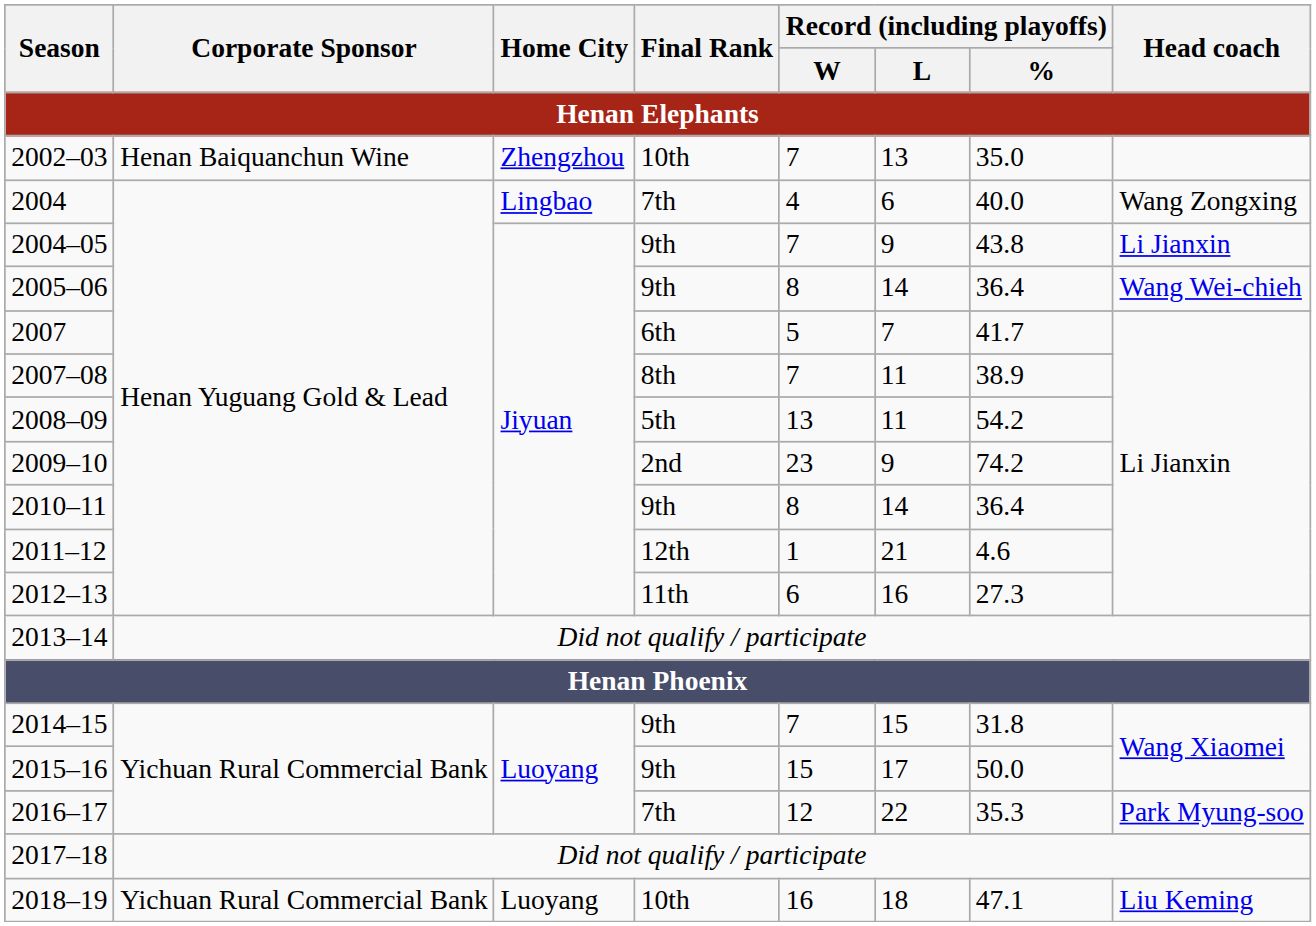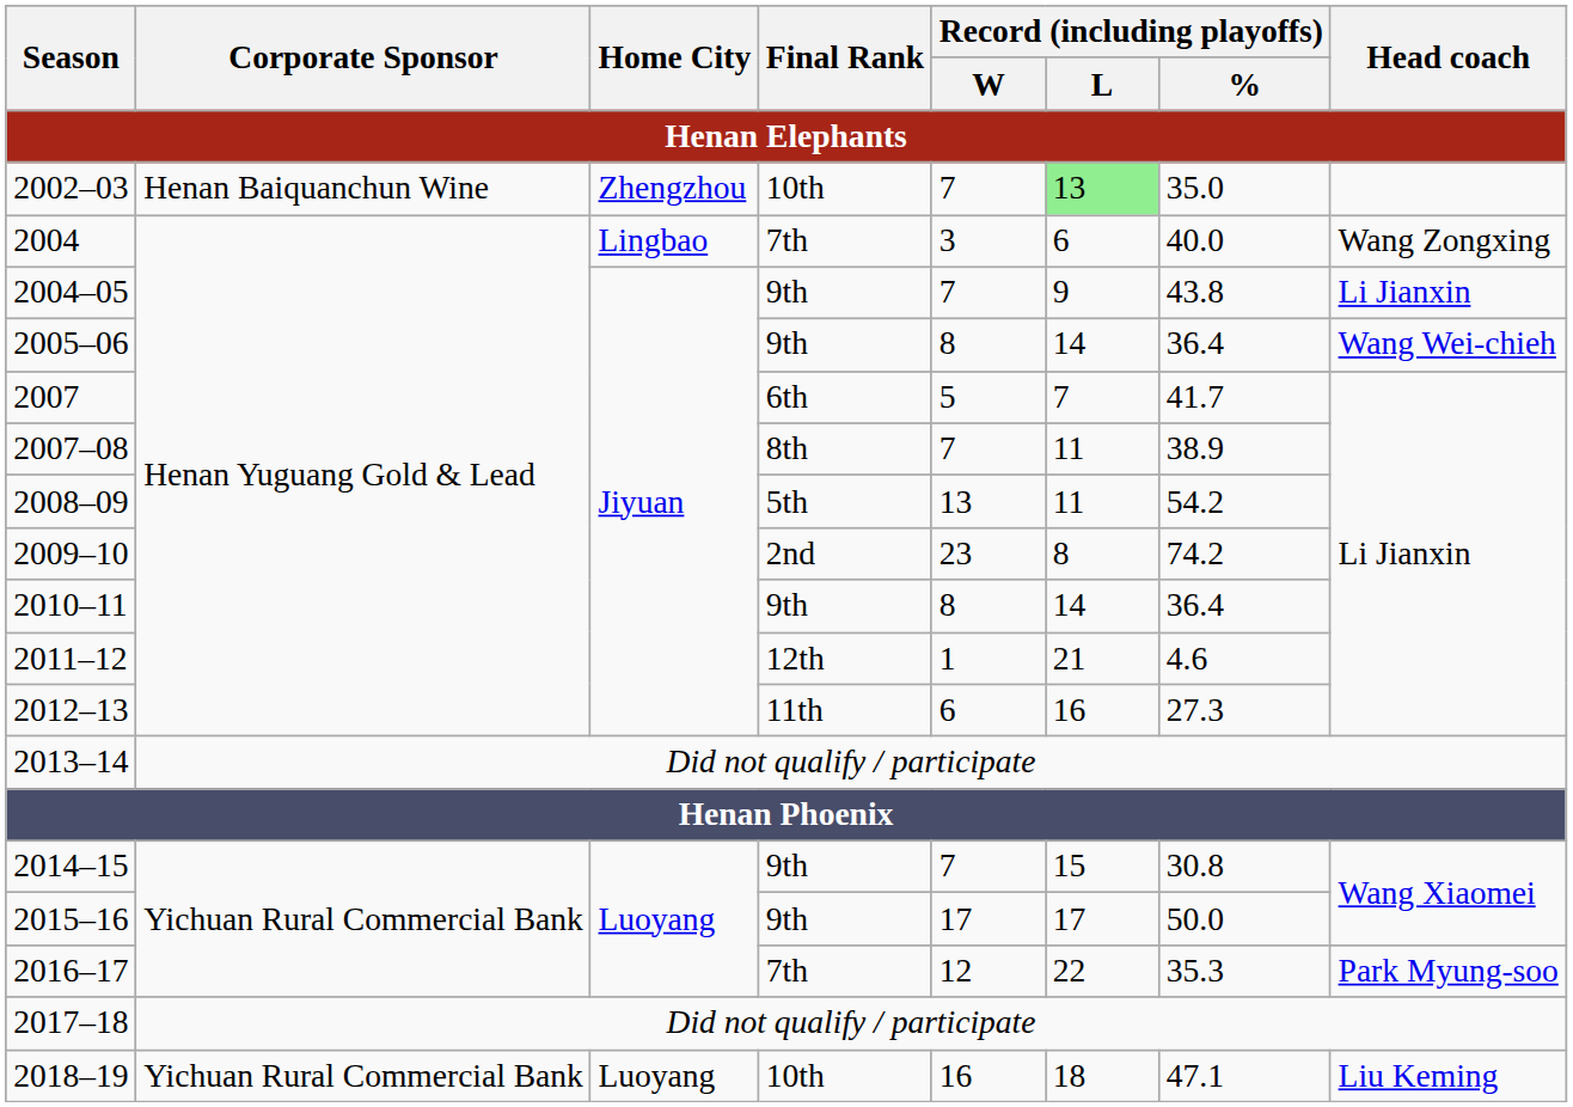 <table class="wikitable sortable">
 <tr>
 <th rowspan=2>Season</th>
 <th rowspan=2>Corporate Sponsor</th>
 <th rowspan=2>Home City</th>
 <th rowspan=2>Final Rank</th>
 <th colspan=3>Record (including playoffs)</th>
 <th rowspan=2>Head coach</th>
 </tr>
 <tr>
 <th>W</th>
 <th>L</th>
 <th>%</th>
 </tr>
 <tr>
 <th colspan=8  style="background:#a72517; color:white;">Henan Elephants</th>
 </tr>
 <tr>
 <td>2002–03</td>
 <td>Henan Baiquanchun Wine</td>
 <td><a href='#'>Zhengzhou</a></td>
 <td>10th</td>
 <td>7</td>
-<td>13</td>
+<td style="background: lightgreen;">13</td>
 <td>35.0</td>
 <td></td>
 </tr>
 <tr>
 <td>2004</td>
 <td rowspan=10>Henan Yuguang Gold & Lead</td>
 <td><a href='#'>Lingbao</a></td>
 <td>7th</td>
-<td>4</td>
+<td>3</td>
 <td>6</td>
 <td>40.0</td>
 <td> Wang Zongxing</td>
 </tr>
 <tr>
 <td>2004–05</td>
 <td rowspan=9><a href='#'>Jiyuan</a></td>
 <td>9th</td>
 <td>7</td>
 <td>9</td>
 <td>43.8</td>
 <td> <a href='#'>Li Jianxin</a></td>
 </tr>
 <tr>
 <td>2005–06</td>
 <td>9th</td>
 <td>8</td>
 <td>14</td>
 <td>36.4</td>
 <td> <a href='#'>Wang Wei-chieh</a></td>
 </tr>
 <tr>
 <td>2007</td>
 <td>6th</td>
 <td>5</td>
 <td>7</td>
 <td>41.7</td>
 <td rowspan=7> Li Jianxin</td>
 </tr>
 <tr>
 <td>2007–08</td>
 <td>8th</td>
 <td>7</td>
 <td>11</td>
 <td>38.9</td>
 </tr>
 <tr>
 <td>2008–09</td>
 <td>5th</td>
 <td>13</td>
 <td>11</td>
 <td>54.2</td>
 </tr>
 <tr>
 <td>2009–10</td>
 <td>2nd</td>
 <td>23</td>
-<td>9</td>
+<td>8</td>
 <td>74.2</td>
 </tr>
 <tr>
 <td>2010–11</td>
 <td>9th</td>
 <td>8</td>
 <td>14</td>
 <td>36.4</td>
 </tr>
 <tr>
 <td>2011–12</td>
 <td>12th</td>
 <td>1</td>
 <td>21</td>
 <td>4.6</td>
 </tr>
 <tr>
 <td>2012–13</td>
 <td>11th</td>
 <td>6</td>
 <td>16</td>
 <td>27.3</td>
 </tr>
 <tr>
 <td>2013–14</td>
 <td colspan=7, align=middle><em>Did not qualify / participate</em></td>
 </tr>
 <tr>
 <th colspan=8  style="background:#484d6a; color:white;">Henan Phoenix</th>
 </tr>
 <tr>
 <td>2014–15</td>
 <td rowspan=3>Yichuan Rural Commercial Bank</td>
 <td rowspan=3><a href='#'>Luoyang</a></td>
 <td>9th</td>
 <td>7</td>
 <td>15</td>
-<td>31.8</td>
+<td>30.8</td>
 <td rowspan=2> <a href='#'>Wang Xiaomei</a></td>
 </tr>
 <tr>
 <td>2015–16</td>
 <td>9th</td>
-<td>15</td>
+<td>17</td>
 <td>17</td>
 <td>50.0</td>
 </tr>
 <tr>
 <td>2016–17</td>
 <td>7th</td>
 <td>12</td>
 <td>22</td>
 <td>35.3</td>
 <td> <a href='#'>Park Myung-soo</a></td>
 </tr>
 <tr>
 <td>2017–18</td>
 <td colspan=7, align=middle><em>Did not qualify / participate</em></td>
 </tr>
 <tr>
 <td>2018–19</td>
 <td>Yichuan Rural Commercial Bank</td>
 <td>Luoyang</td>
 <td>10th</td>
 <td>16</td>
 <td>18</td>
 <td>47.1</td>
 <td> <a href='#'>Liu Keming</a></td>
 </tr>
 </table>
